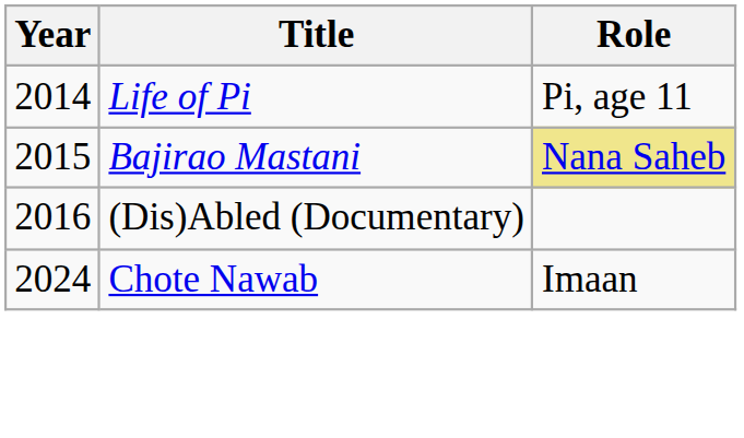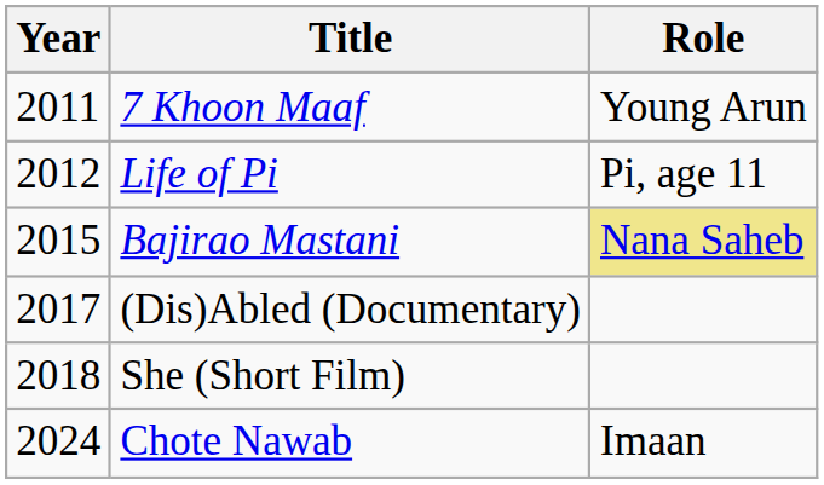 <table class="wikitable sortable">
 <tr>
 <th>Year</th>
 <th>Title</th>
 <th>Role</th>
 </tr>
 <tr>
-<td>2014</td>
+<td>2011</td>
+<td><em><a href='#'>7 Khoon Maaf</a></em></td>
+<td>Young Arun</td>
+</tr>
+<tr>
+<td>2012</td>
 <td><em><a href='#'>Life of Pi</a></em></td>
 <td>Pi, age 11</td>
 </tr>
 <tr>
 <td>2015</td>
 <td><em><a href='#'>Bajirao Mastani</a></em></td>
 <td style="background: khaki;"><a href='#'>Nana Saheb</a></td>
 </tr>
 <tr>
-<td>2016</td>
+<td>2017</td>
 <td>(Dis)Abled (Documentary)</td>
+<td></td>
+</tr>
+<tr>
+<td>2018</td>
+<td>She (Short Film)</td>
 <td></td>
 </tr>
 <tr>
 <td>2024</td>
 <td><a href='#'>Chote Nawab</a></td>
 <td>Imaan</td>
 </tr>
 </table>
